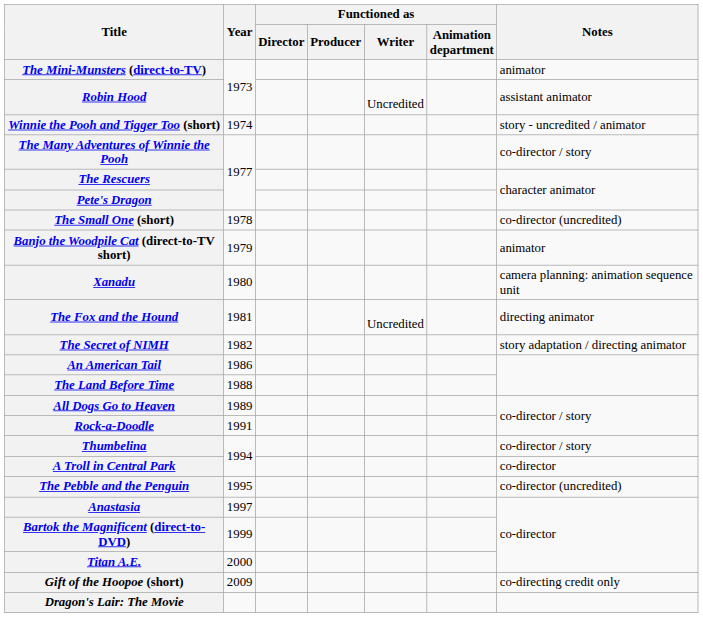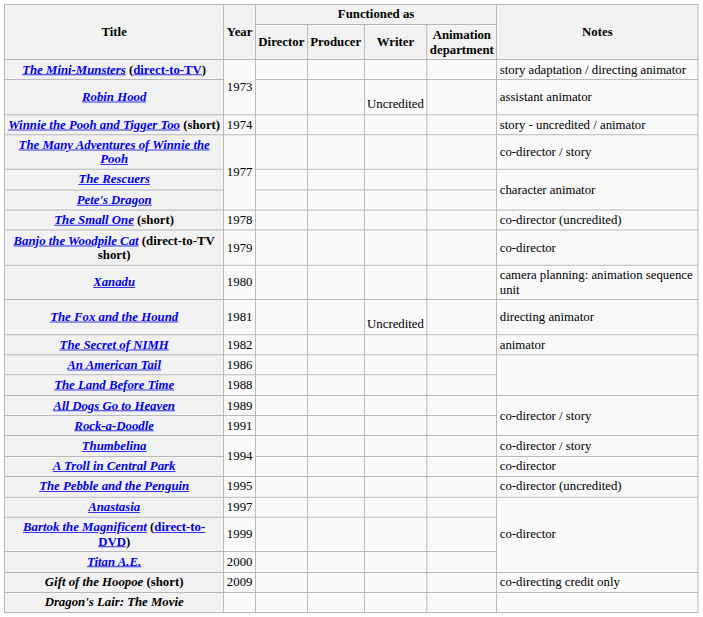 <table class="wikitable plainrowheaders sortable">
 <tr>
 <th rowspan="2">Title</th>
 <th rowspan="2">Year</th>
 <th colspan="4">Functioned as</th>
 <th rowspan="2">Notes</th>
 </tr>
 <tr>
 <th>Director</th>
 <th>Producer</th>
 <th>Writer</th>
 <th>Animation<br>department</th>
 </tr>
 <tr>
 <th scope="row"><em><a href='#'>The Mini-Munsters</a></em> (<a href='#'>direct-to-TV</a>)</th>
 <td rowspan="2">1973</td>
 <td></td>
 <td></td>
 <td></td>
 <td></td>
-<td>animator</td>
+<td>story adaptation / directing animator</td>
 </tr>
 <tr>
 <th scope="row"><em><a href='#'>Robin Hood</a></em></th>
 <td></td>
 <td></td>
 <td><br>Uncredited</td>
 <td></td>
 <td>assistant animator</td>
 </tr>
 <tr>
 <th scope="row"><em><a href='#'>Winnie the Pooh and Tigger Too</a></em> (short)</th>
 <td>1974</td>
 <td></td>
 <td></td>
 <td></td>
 <td></td>
 <td>story - uncredited / animator</td>
 </tr>
 <tr>
 <th scope="row"><em><a href='#'>The Many Adventures of Winnie the Pooh</a></em></th>
 <td rowspan="3">1977</td>
 <td></td>
 <td></td>
 <td></td>
 <td></td>
 <td>co-director / story</td>
 </tr>
 <tr>
 <th scope="row"><em><a href='#'>The Rescuers</a></em></th>
 <td></td>
 <td></td>
 <td></td>
 <td></td>
 <td rowspan="2">character animator</td>
 </tr>
 <tr>
 <th scope="row"><em><a href='#'>Pete's Dragon</a></em></th>
 <td></td>
 <td></td>
 <td></td>
 <td></td>
 </tr>
 <tr>
 <th scope="row"><em><a href='#'>The Small One</a></em> (short)</th>
 <td>1978</td>
 <td></td>
 <td></td>
 <td></td>
 <td></td>
 <td>co-director (uncredited)</td>
 </tr>
 <tr>
 <th scope="row"><em><a href='#'>Banjo the Woodpile Cat</a></em>  (direct-to-TV short)</th>
 <td>1979</td>
 <td></td>
 <td></td>
 <td></td>
 <td></td>
-<td>animator</td>
+<td>co-director</td>
 </tr>
 <tr>
 <th scope="row"><em><a href='#'>Xanadu</a></em></th>
 <td>1980</td>
 <td></td>
 <td></td>
 <td></td>
 <td></td>
 <td>camera planning: animation sequence unit</td>
 </tr>
 <tr>
 <th scope="row"><em><a href='#'>The Fox and the Hound</a></em></th>
 <td>1981</td>
 <td></td>
 <td></td>
 <td><br>Uncredited</td>
 <td></td>
 <td>directing animator</td>
 </tr>
 <tr>
 <th scope="row"><em><a href='#'>The Secret of NIMH</a></em></th>
 <td>1982</td>
 <td></td>
 <td></td>
 <td></td>
 <td></td>
-<td>story adaptation / directing animator</td>
+<td>animator</td>
 </tr>
 <tr>
 <th scope="row"><em><a href='#'>An American Tail</a></em></th>
 <td>1986</td>
 <td></td>
 <td></td>
 <td></td>
 <td></td>
 <td rowspan="2"></td>
 </tr>
 <tr>
 <th scope="row"><em><a href='#'>The Land Before Time</a></em></th>
 <td>1988</td>
 <td></td>
 <td></td>
 <td></td>
 <td></td>
 </tr>
 <tr>
 <th scope="row"><em><a href='#'>All Dogs Go to Heaven</a></em></th>
 <td>1989</td>
 <td></td>
 <td></td>
 <td></td>
 <td></td>
 <td rowspan="2">co-director / story</td>
 </tr>
 <tr>
 <th scope="row"><em><a href='#'>Rock-a-Doodle</a></em></th>
 <td>1991</td>
 <td></td>
 <td></td>
 <td></td>
 <td></td>
 </tr>
 <tr>
 <th scope="row"><em><a href='#'>Thumbelina</a></em></th>
 <td rowspan="2">1994</td>
 <td></td>
 <td></td>
 <td></td>
 <td></td>
 <td>co-director / story</td>
 </tr>
 <tr>
 <th scope="row"><em><a href='#'>A Troll in Central Park</a></em></th>
 <td></td>
 <td></td>
 <td></td>
 <td></td>
 <td>co-director</td>
 </tr>
 <tr>
 <th scope="row"><em><a href='#'>The Pebble and the Penguin</a></em></th>
 <td>1995</td>
 <td></td>
 <td></td>
 <td></td>
 <td></td>
 <td>co-director (uncredited)</td>
 </tr>
 <tr>
 <th scope="row"><em><a href='#'>Anastasia</a></em></th>
 <td>1997</td>
 <td></td>
 <td></td>
 <td></td>
 <td></td>
 <td rowspan="3">co-director</td>
 </tr>
 <tr>
 <th scope="row"><em><a href='#'>Bartok the Magnificent</a></em> (<a href='#'>direct-to-DVD</a>)</th>
 <td>1999</td>
 <td></td>
 <td></td>
 <td></td>
 <td></td>
 </tr>
 <tr>
 <th scope="row"><em><a href='#'>Titan A.E.</a></em></th>
 <td>2000</td>
 <td></td>
 <td></td>
 <td></td>
 <td></td>
 </tr>
 <tr>
 <th scope="row"><em>Gift of the Hoopoe</em> (short)</th>
 <td>2009</td>
 <td></td>
 <td></td>
 <td></td>
 <td></td>
 <td>co-directing credit only</td>
 </tr>
 <tr>
 <th scope="row"><em>Dragon's Lair: The Movie</em></th>
 <td></td>
 <td></td>
 <td></td>
 <td></td>
 <td></td>
 <td></td>
 </tr>
 </table>
